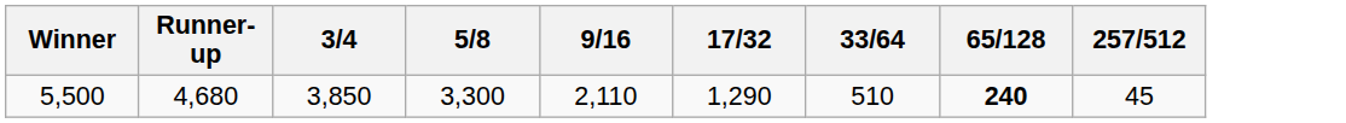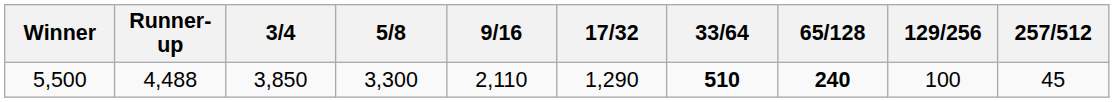 <table class="wikitable" style="text-align:center">
 <tr>
 <th width="75">Winner</th>
 <th width="75">Runner-up</th>
 <th width="75">3/4</th>
 <th width="75">5/8</th>
 <th width="75">9/16</th>
 <th width="75">17/32</th>
 <th width="75">33/64</th>
 <th width="75">65/128</th>
+<th width="75">129/256</th>
 <th width="75">257/512</th>
 </tr>
 <tr>
 <td>5,500</td>
-<td>4,680</td>
+<td>4,488</td>
 <td>3,850</td>
 <td>3,300</td>
 <td>2,110</td>
 <td>1,290</td>
-<td>510</td>
+<td><strong>510</strong></td>
 <td><strong>240</strong></td>
+<td>100</td>
 <td>45</td>
 </tr>
 </table>
